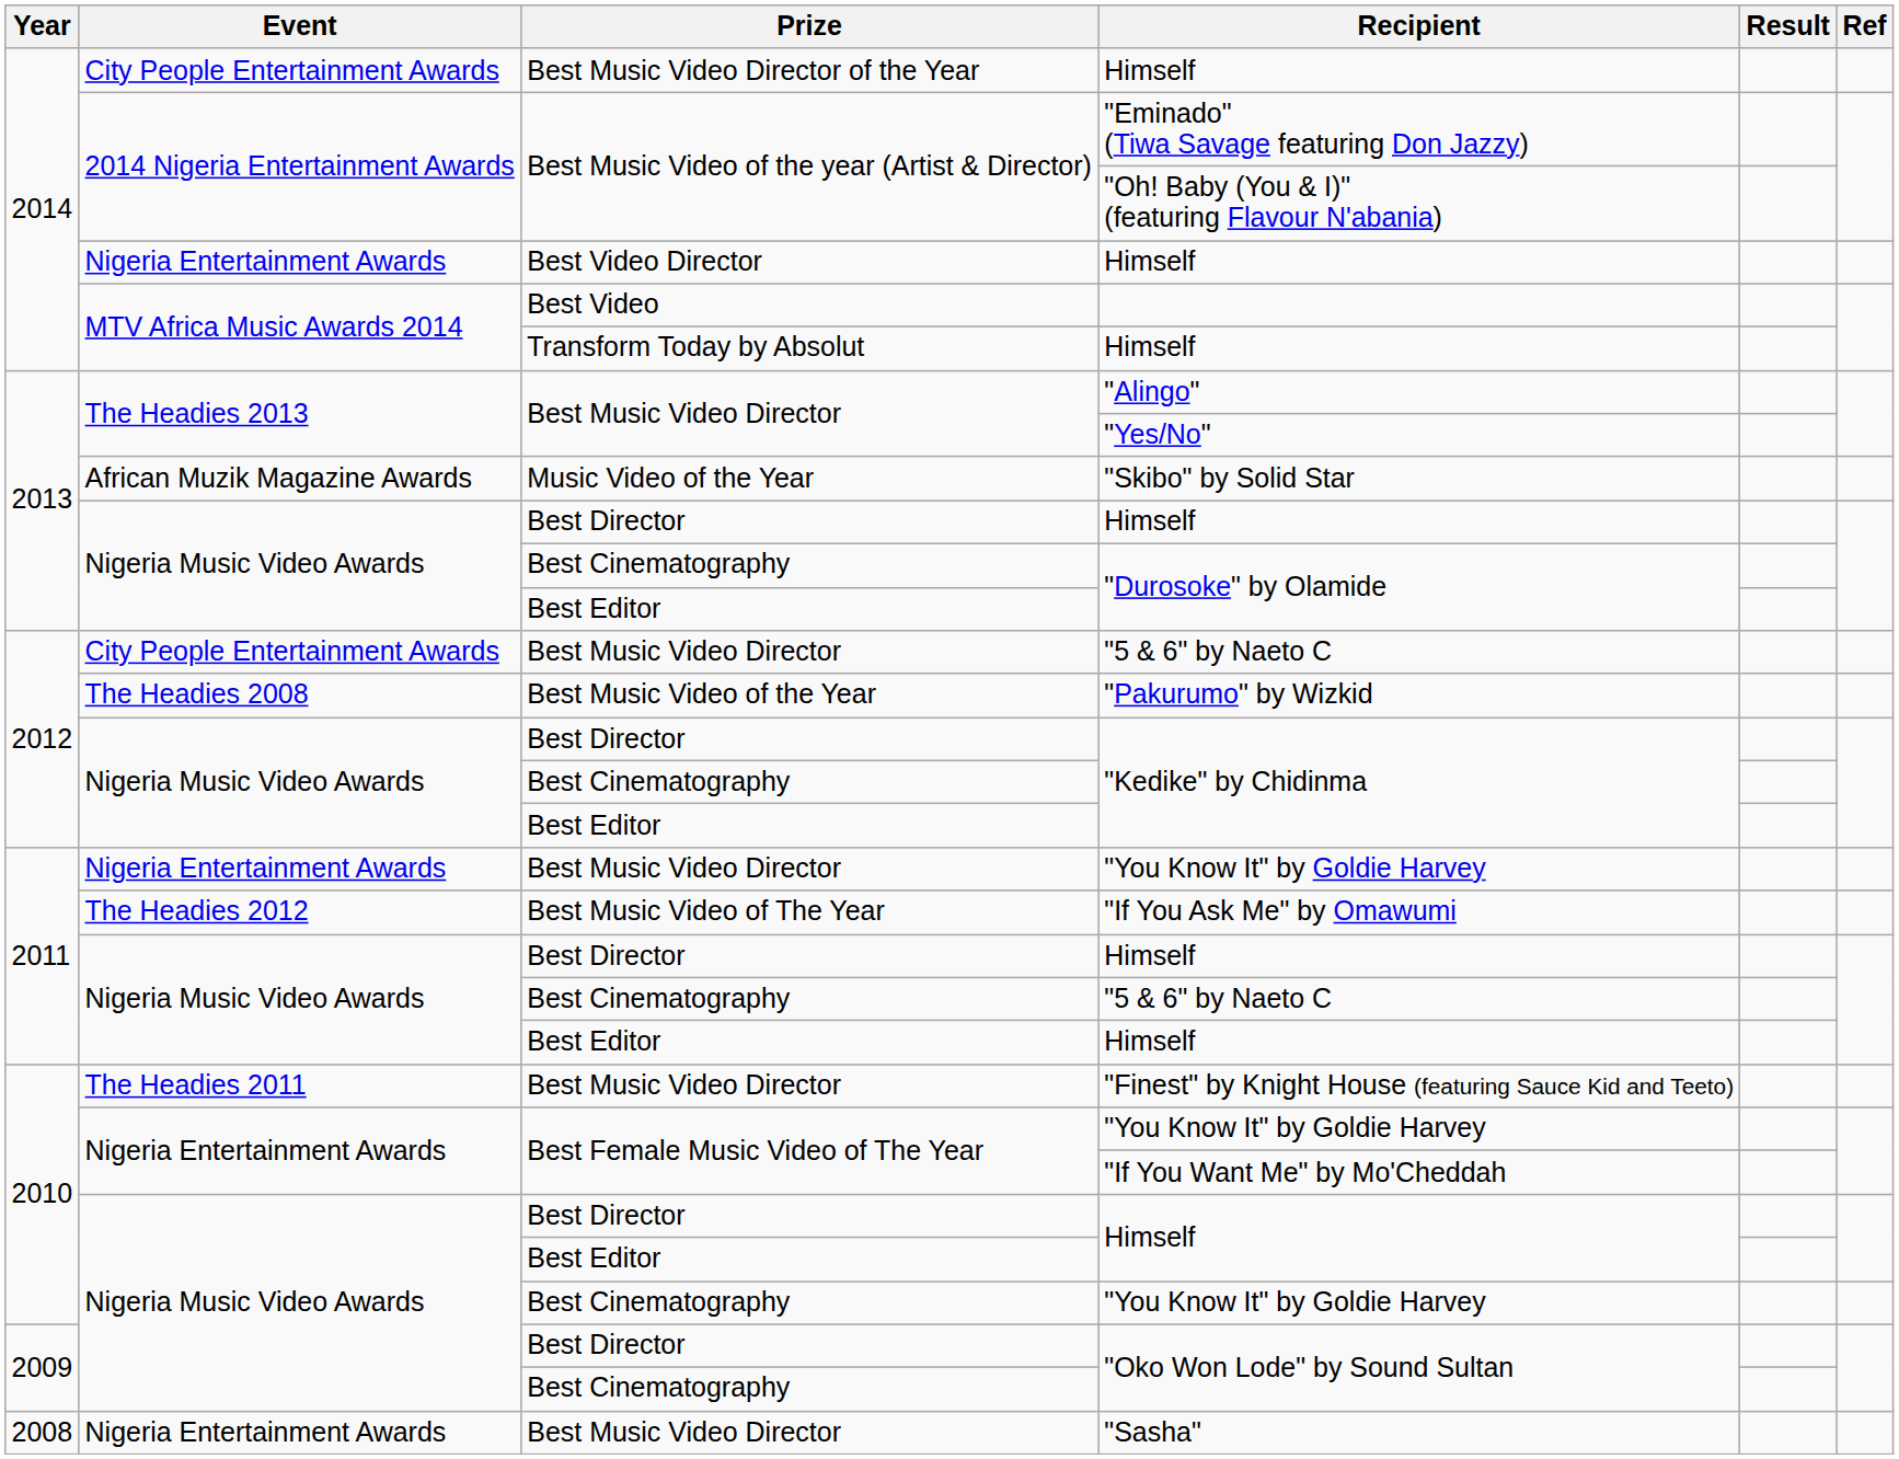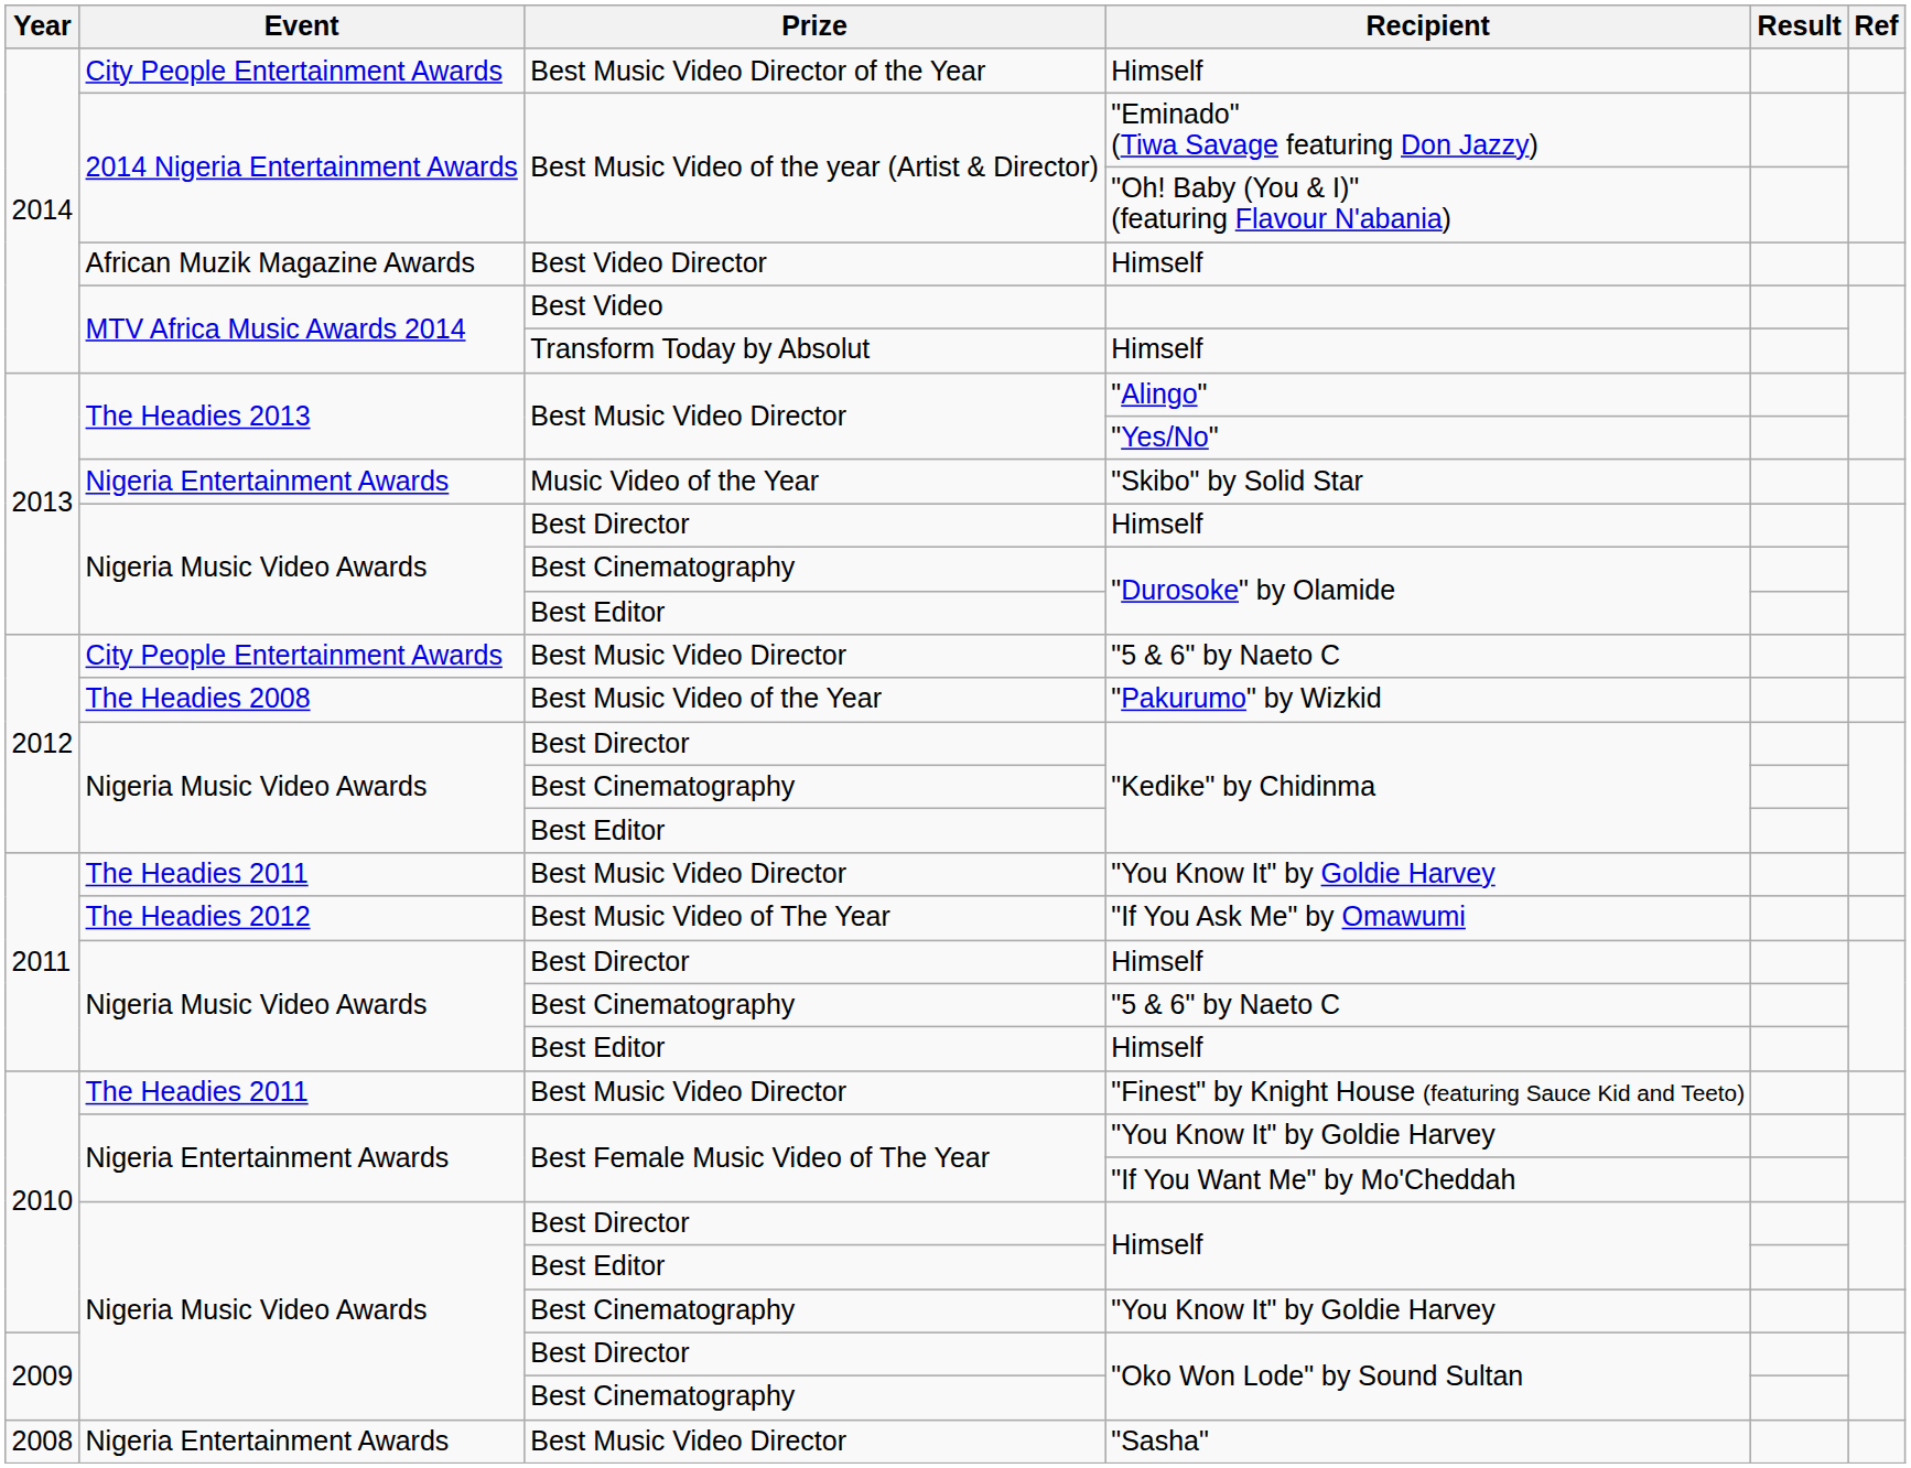 <table class ="wikitable">
 <tr>
 <th>Year</th>
 <th>Event</th>
 <th>Prize</th>
 <th>Recipient</th>
 <th>Result</th>
 <th>Ref</th>
 </tr>
 <tr>
 <td rowspan="6">2014</td>
 <td><a href='#'>City People Entertainment Awards</a></td>
 <td>Best Music Video Director of the Year</td>
 <td>Himself</td>
 <td></td>
 <td></td>
 </tr>
 <tr>
 <td rowspan="2"><a href='#'>2014 Nigeria Entertainment Awards</a></td>
 <td rowspan="2">Best Music Video of the year (Artist & Director)</td>
 <td>"Eminado" <br><span>(<a href='#'>Tiwa Savage</a> featuring <a href='#'>Don Jazzy</a>)</span></td>
 <td></td>
 <td rowspan="2"></td>
 </tr>
 <tr>
 <td>"Oh! Baby (You & I)" <br><span>(featuring <a href='#'>Flavour N'abania</a>)</span></td>
 <td></td>
 </tr>
 <tr>
-<td><a href='#'>Nigeria Entertainment Awards</a></td>
+<td>African Muzik Magazine Awards</td>
 <td>Best Video Director</td>
 <td>Himself</td>
 <td></td>
 <td></td>
 </tr>
 <tr>
 <td rowspan="2"><a href='#'>MTV Africa Music Awards 2014</a></td>
 <td>Best Video</td>
 <td></td>
 <td></td>
 <td rowspan="2"></td>
 </tr>
 <tr>
 <td>Transform Today by Absolut</td>
 <td>Himself</td>
 <td></td>
 </tr>
 <tr>
 <td rowspan="6">2013</td>
 <td rowspan="2"><a href='#'>The Headies 2013</a></td>
 <td rowspan="2">Best Music Video Director</td>
 <td>"<a href='#'>Alingo</a>" </td>
 <td></td>
 <td rowspan="2"></td>
 </tr>
 <tr>
 <td>"<a href='#'>Yes/No</a>"</td>
 <td></td>
 </tr>
 <tr>
-<td>African Muzik Magazine Awards</td>
+<td><a href='#'>Nigeria Entertainment Awards</a></td>
 <td>Music Video of the Year</td>
 <td>"Skibo" by Solid Star</td>
 <td></td>
 <td></td>
 </tr>
 <tr>
 <td rowspan="3">Nigeria Music Video Awards</td>
 <td>Best Director</td>
 <td>Himself</td>
 <td></td>
 <td rowspan="3"></td>
 </tr>
 <tr>
 <td>Best Cinematography</td>
 <td rowspan="2">"<a href='#'>Durosoke</a>" by Olamide</td>
 <td></td>
 </tr>
 <tr>
 <td>Best Editor</td>
 <td></td>
 </tr>
 <tr>
 <td rowspan="5">2012</td>
 <td><a href='#'>City People Entertainment Awards</a></td>
 <td>Best Music Video Director</td>
 <td>"5 & 6" by Naeto C</td>
 <td></td>
 <td></td>
 </tr>
 <tr>
 <td><a href='#'>The Headies 2008</a></td>
 <td>Best Music Video of the Year</td>
 <td>"<a href='#'>Pakurumo</a>" by Wizkid</td>
 <td></td>
 <td></td>
 </tr>
 <tr>
 <td rowspan="3">Nigeria Music Video Awards</td>
 <td>Best Director</td>
 <td rowspan="3">"Kedike" by Chidinma</td>
 <td></td>
 <td rowspan="3"></td>
 </tr>
 <tr>
 <td>Best Cinematography</td>
 <td></td>
 </tr>
 <tr>
 <td>Best Editor</td>
 <td></td>
 </tr>
 <tr>
 <td rowspan="5">2011</td>
-<td><a href='#'>Nigeria Entertainment Awards</a></td>
+<td><a href='#'>The Headies 2011</a></td>
 <td>Best Music Video Director</td>
 <td>"You Know It" by <a href='#'>Goldie Harvey</a></td>
 <td></td>
 <td></td>
 </tr>
 <tr>
 <td><a href='#'>The Headies 2012</a></td>
 <td>Best Music Video of The Year</td>
 <td>"If You Ask Me" by <a href='#'>Omawumi</a></td>
 <td></td>
 <td></td>
 </tr>
 <tr>
 <td rowspan="3">Nigeria Music Video Awards</td>
 <td>Best Director</td>
 <td>Himself</td>
 <td></td>
 <td rowspan="3"></td>
 </tr>
 <tr>
 <td>Best Cinematography</td>
 <td>"5 & 6" by Naeto C</td>
 <td></td>
 </tr>
 <tr>
 <td>Best Editor</td>
 <td>Himself</td>
 <td></td>
 </tr>
 <tr>
 <td rowspan="6">2010</td>
 <td><a href='#'>The Headies 2011</a></td>
 <td>Best Music Video Director</td>
 <td>"Finest" by Knight House <small>(featuring Sauce Kid and Teeto)</small></td>
 <td></td>
 <td></td>
 </tr>
 <tr>
 <td rowspan="2">Nigeria Entertainment Awards</td>
 <td rowspan="2">Best Female Music Video of The Year</td>
 <td>"You Know It" by Goldie Harvey</td>
 <td></td>
 <td rowspan="2"></td>
 </tr>
 <tr>
 <td>"If You Want Me" by Mo'Cheddah</td>
 <td></td>
 </tr>
 <tr>
 <td rowspan="5">Nigeria Music Video Awards</td>
 <td>Best Director</td>
 <td rowspan="2">Himself</td>
 <td></td>
 <td rowspan="2"></td>
 </tr>
 <tr>
 <td>Best Editor</td>
 <td></td>
 </tr>
 <tr>
 <td>Best Cinematography</td>
 <td>"You Know It" by Goldie Harvey</td>
 <td></td>
 <td></td>
 </tr>
 <tr>
 <td rowspan="2">2009</td>
 <td>Best Director</td>
 <td rowspan="2">"Oko Won Lode" by Sound Sultan</td>
 <td></td>
 <td rowspan="2"></td>
 </tr>
 <tr>
 <td>Best Cinematography</td>
 <td></td>
 </tr>
 <tr>
 <td rowspan="2">2008</td>
 <td>Nigeria Entertainment Awards</td>
 <td>Best Music Video Director</td>
 <td>"Sasha"</td>
 <td></td>
 <td></td>
 </tr>
 </table>
